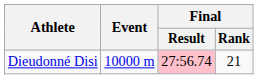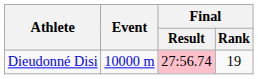 <table class=wikitable style="font-size:90%">
 <tr>
 <th rowspan="2">Athlete</th>
 <th rowspan="2">Event</th>
 <th colspan="2">Final</th>
 </tr>
 <tr style="font-size:95%">
 <th>Result</th>
 <th>Rank</th>
 </tr>
 <tr align=center>
 <td align=left><a href='#'>Dieudonné Disi</a></td>
 <td align=left><a href='#'>10000 m</a></td>
 <td style="background: pink;">27:56.74</td>
-<td>21</td>
+<td>19</td>
 </tr>
 </table>
